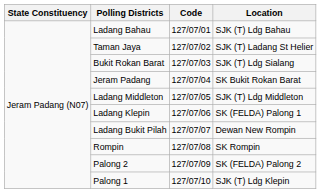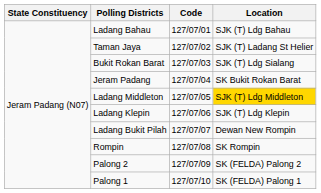 <table class="wikitable sortable mw-collapsible">
 <tr>
 <th><small>State Constituency</small></th>
 <th><small>Polling Districts</small></th>
 <th><small>Code</small></th>
 <th><small>Location</small></th>
 </tr>
 <tr>
 <td rowspan="10"><small>Jeram Padang (N07)</small></td>
 <td><small>Ladang Bahau</small></td>
 <td><small>127/07/01</small></td>
 <td><small>SJK (T) Ldg Bahau</small></td>
 </tr>
 <tr>
 <td><small>Taman Jaya</small></td>
 <td><small>127/07/02</small></td>
 <td><small>SJK (T) Ladang St Helier</small></td>
 </tr>
 <tr>
 <td><small>Bukit Rokan Barat</small></td>
 <td><small>127/07/03</small></td>
 <td><small>SJK (T) Ldg Sialang</small></td>
 </tr>
 <tr>
 <td><small>Jeram Padang</small></td>
 <td><small>127/07/04</small></td>
 <td><small>SK Bukit Rokan Barat</small></td>
 </tr>
 <tr>
 <td><small>Ladang Middleton</small></td>
 <td><small>127/07/05</small></td>
-<td><small>SJK (T) Ldg Middleton</small></td>
+<td style="background: gold;"><small>SJK (T) Ldg Middleton</small></td>
 </tr>
 <tr>
 <td><small>Ladang Klepin</small></td>
 <td><small>127/07/06</small></td>
-<td><small>SK (FELDA) Palong 1</small></td>
+<td><small>SJK (T) Ldg Klepin</small></td>
 </tr>
 <tr>
 <td><small>Ladang Bukit Pilah</small></td>
 <td><small>127/07/07</small></td>
 <td><small>Dewan New Rompin</small></td>
 </tr>
 <tr>
 <td><small>Rompin</small></td>
 <td><small>127/07/08</small></td>
 <td><small>SK Rompin</small></td>
 </tr>
 <tr>
 <td><small>Palong 2</small></td>
 <td><small>127/07/09</small></td>
 <td><small>SK (FELDA) Palong 2</small></td>
 </tr>
 <tr>
 <td><small>Palong 1</small></td>
 <td><small>127/07/10</small></td>
-<td><small>SJK (T) Ldg Klepin</small></td>
+<td><small>SK (FELDA) Palong 1</small></td>
 </tr>
 </table>
